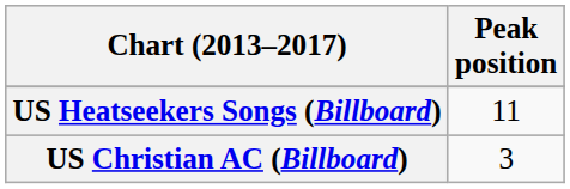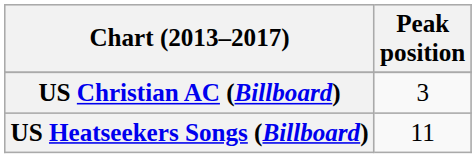 <table class="wikitable sortable plainrowheaders" style="text-align:center">
 <tr>
 <th scope="col">Chart (2013–2017)</th>
 <th scope="col">Peak<br>position</th>
 </tr>
 <tr>
 </tr>
 <tr>
 </tr>
 <tr>
 </tr>
 <tr>
+<th scope="row">US <a href='#'>Christian AC</a> (<em><a href='#'>Billboard</a></em>)</th>
+<td>3</td>
+</tr>
+<tr>
 <th scope="row">US <a href='#'>Heatseekers Songs</a> (<em><a href='#'>Billboard</a></em>)</th>
 <td>11</td>
 </tr>
-<tr>
-<th scope="row">US <a href='#'>Christian AC</a> (<em><a href='#'>Billboard</a></em>)</th>
-<td>3</td>
-</tr>
 </table>
